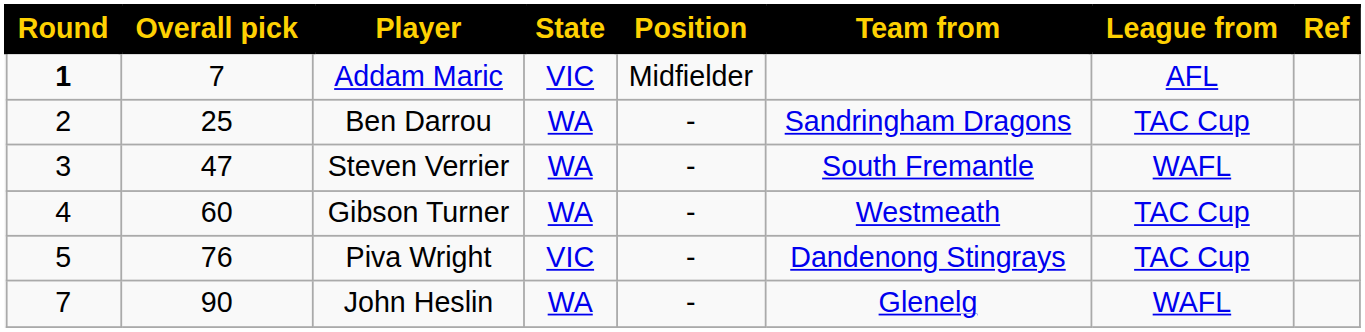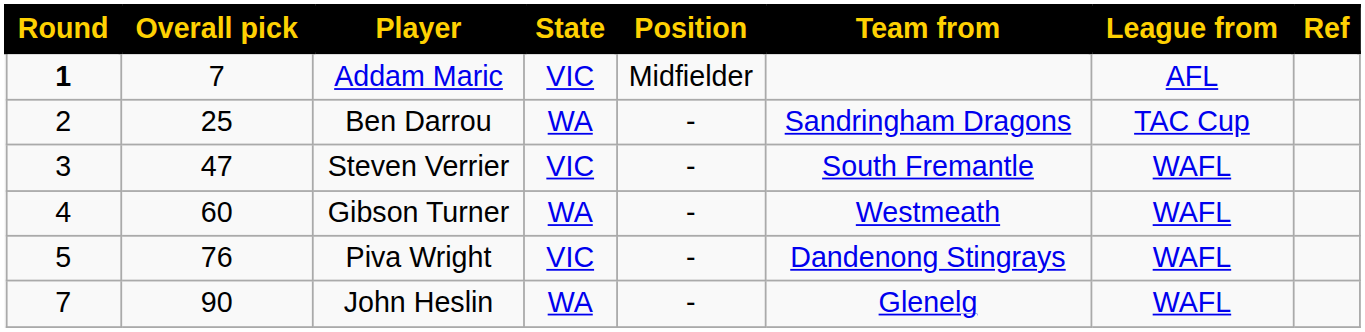 <table class="wikitable" style="text-align:center; font-size:100%; width:60%;">
 <tr>
 <th style="background:black; color:#FED102; border: solid black 2px;">Round</th>
 <th style="background:black; color:#FED102; border: solid black 2px;">Overall pick</th>
 <th style="background:black; color:#FED102; border: solid black 2px;">Player</th>
 <th style="background:black; color:#FED102; border: solid black 2px;">State</th>
 <th style="background:black; color:#FED102; border: solid black 2px;">Position</th>
 <th style="background:black; color:#FED102; border: solid black 2px;">Team from</th>
 <th style="background:black; color:#FED102; border: solid black 2px;">League from</th>
 <th style="background:black; color:#FED102; border: solid black 2px;">Ref</th>
 </tr>
 <tr>
 <td><strong>1</strong></td>
 <td>7</td>
 <td><a href='#'>Addam Maric</a></td>
 <td><a href='#'>VIC</a></td>
 <td>Midfielder</td>
 <td></td>
 <td><a href='#'>AFL</a></td>
 <td></td>
 </tr>
 <tr>
 <td>2</td>
 <td>25</td>
 <td>Ben Darrou</td>
 <td><a href='#'>WA</a></td>
 <td>-</td>
 <td><a href='#'>Sandringham Dragons</a></td>
 <td><a href='#'>TAC Cup</a></td>
 <td></td>
 </tr>
 <tr>
 <td>3</td>
 <td>47</td>
 <td>Steven Verrier</td>
-<td><a href='#'>WA</a></td>
+<td><a href='#'>VIC</a></td>
 <td>-</td>
 <td><a href='#'>South Fremantle</a></td>
 <td><a href='#'>WAFL</a></td>
 <td></td>
 </tr>
 <tr>
 <td>4</td>
 <td>60</td>
 <td>Gibson Turner</td>
 <td><a href='#'>WA</a></td>
 <td>-</td>
 <td><a href='#'>Westmeath</a></td>
-<td><a href='#'>TAC Cup</a></td>
+<td><a href='#'>WAFL</a></td>
 <td></td>
 </tr>
 <tr>
 <td>5</td>
 <td>76</td>
 <td>Piva Wright</td>
 <td><a href='#'>VIC</a></td>
 <td>-</td>
 <td><a href='#'>Dandenong Stingrays</a></td>
-<td><a href='#'>TAC Cup</a></td>
+<td><a href='#'>WAFL</a></td>
 <td></td>
 </tr>
 <tr>
 <td>7</td>
 <td>90</td>
 <td>John Heslin</td>
 <td><a href='#'>WA</a></td>
 <td>-</td>
 <td><a href='#'>Glenelg</a></td>
 <td><a href='#'>WAFL</a></td>
 <td></td>
 </tr>
 </table>
